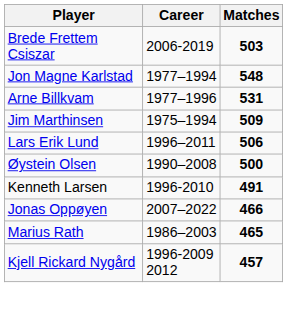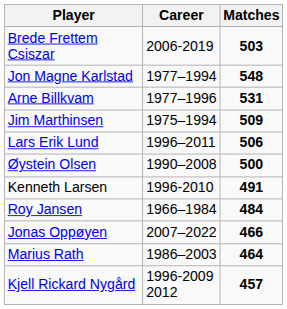 <table class="wikitable" style="text-align:center;">
 <tr>
 <th width=150px>Player</th>
 <th>Career</th>
 <th>Matches</th>
 </tr>
 <tr>
 <td align=left><a href='#'>Brede Frettem Csiszar</a></td>
 <td align=left>2006-2019</td>
 <td><strong>503</strong></td>
 </tr>
 <tr>
 <td align=left><a href='#'>Jon Magne Karlstad</a></td>
 <td align=left>1977–1994</td>
 <td><strong>548</strong></td>
 </tr>
 <tr>
 <td align=left><a href='#'>Arne Billkvam</a></td>
 <td align=left>1977–1996</td>
 <td><strong>531</strong></td>
 </tr>
 <tr>
 <td align=left><a href='#'>Jim Marthinsen</a></td>
 <td align=left>1975–1994</td>
 <td><strong>509</strong></td>
 </tr>
 <tr>
 <td align=left><a href='#'>Lars Erik Lund</a></td>
 <td align=left>1996–2011</td>
 <td><strong>506</strong></td>
 </tr>
 <tr>
 <td align=left><a href='#'>Øystein Olsen</a></td>
 <td align=left>1990–2008</td>
 <td><strong>500</strong></td>
 </tr>
 <tr>
 <td align=left>Kenneth Larsen</td>
 <td align=left>1996-2010</td>
 <td><strong>491</strong></td>
 </tr>
 <tr>
+<td align=left><a href='#'>Roy Jansen</a></td>
+<td align=left>1966–1984</td>
+<td><strong>484</strong></td>
+</tr>
+<tr>
 <td align=left><a href='#'>Jonas Oppøyen</a></td>
 <td align=left>2007–2022</td>
 <td><strong>466</strong></td>
 </tr>
 <tr>
 <td align=left><a href='#'>Marius Rath</a></td>
 <td align=left>1986–2003</td>
-<td><strong>465</strong></td>
+<td><strong>464</strong></td>
 </tr>
 <tr>
 <td align=left><a href='#'>Kjell Rickard Nygård</a></td>
 <td align=left>1996-2009<br>2012</td>
 <td><strong>457</strong></td>
 </tr>
 </table>
